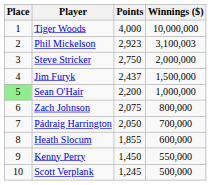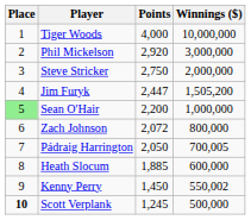 <table class="wikitable">
 <tr>
 <th>Place</th>
 <th>Player</th>
 <th>Points</th>
 <th>Winnings ($)</th>
 </tr>
 <tr>
 <td style="text-align:center;">1</td>
 <td> <a href='#'>Tiger Woods</a></td>
 <td style="text-align:center;">4,000</td>
 <td style="text-align:center;">10,000,000</td>
 </tr>
 <tr>
 <td style="text-align:center;">2</td>
 <td> <a href='#'>Phil Mickelson</a></td>
-<td style="text-align:center;">2,923</td>
-<td style="text-align:center;">3,100,003</td>
+<td style="text-align:center;">2,920</td>
+<td style="text-align:center;">3,000,000</td>
 </tr>
 <tr>
 <td style="text-align:center;">3</td>
 <td> <a href='#'>Steve Stricker</a></td>
 <td style="text-align:center;">2,750</td>
 <td style="text-align:center;">2,000,000</td>
 </tr>
 <tr>
 <td style="text-align:center;">4</td>
 <td> <a href='#'>Jim Furyk</a></td>
-<td style="text-align:center;">2,437</td>
-<td style="text-align:center;">1,500,000</td>
+<td style="text-align:center;">2,447</td>
+<td style="text-align:center;">1,505,200</td>
 </tr>
 <tr>
 <td style="background: lightgreen; text-align:center;">5</td>
 <td> <a href='#'>Sean O'Hair</a></td>
 <td style="text-align:center;">2,200</td>
 <td style="text-align:center;">1,000,000</td>
 </tr>
 <tr>
 <td style="text-align:center;">6</td>
 <td> <a href='#'>Zach Johnson</a></td>
-<td style="text-align:center;">2,075</td>
+<td style="text-align:center;">2,072</td>
 <td style="text-align:center;">800,000</td>
 </tr>
 <tr>
 <td style="text-align:center;">7</td>
 <td> <a href='#'>Pádraig Harrington</a></td>
 <td style="text-align:center;">2,050</td>
-<td style="text-align:center;">700,000</td>
+<td style="text-align:center;">700,005</td>
 </tr>
 <tr>
 <td style="text-align:center;">8</td>
 <td> <a href='#'>Heath Slocum</a></td>
-<td style="text-align:center;">1,855</td>
+<td style="text-align:center;">1,885</td>
 <td style="text-align:center;">600,000</td>
 </tr>
 <tr>
 <td style="text-align:center;">9</td>
 <td> <a href='#'>Kenny Perry</a></td>
 <td style="text-align:center;">1,450</td>
-<td style="text-align:center;">550,000</td>
+<td style="text-align:center;">550,002</td>
 </tr>
 <tr>
-<td style="text-align:center;">10</td>
+<td style="text-align:center;"><strong>10</strong></td>
 <td> <a href='#'>Scott Verplank</a></td>
 <td style="text-align:center;">1,245</td>
 <td style="text-align:center;">500,000</td>
 </tr>
 </table>
